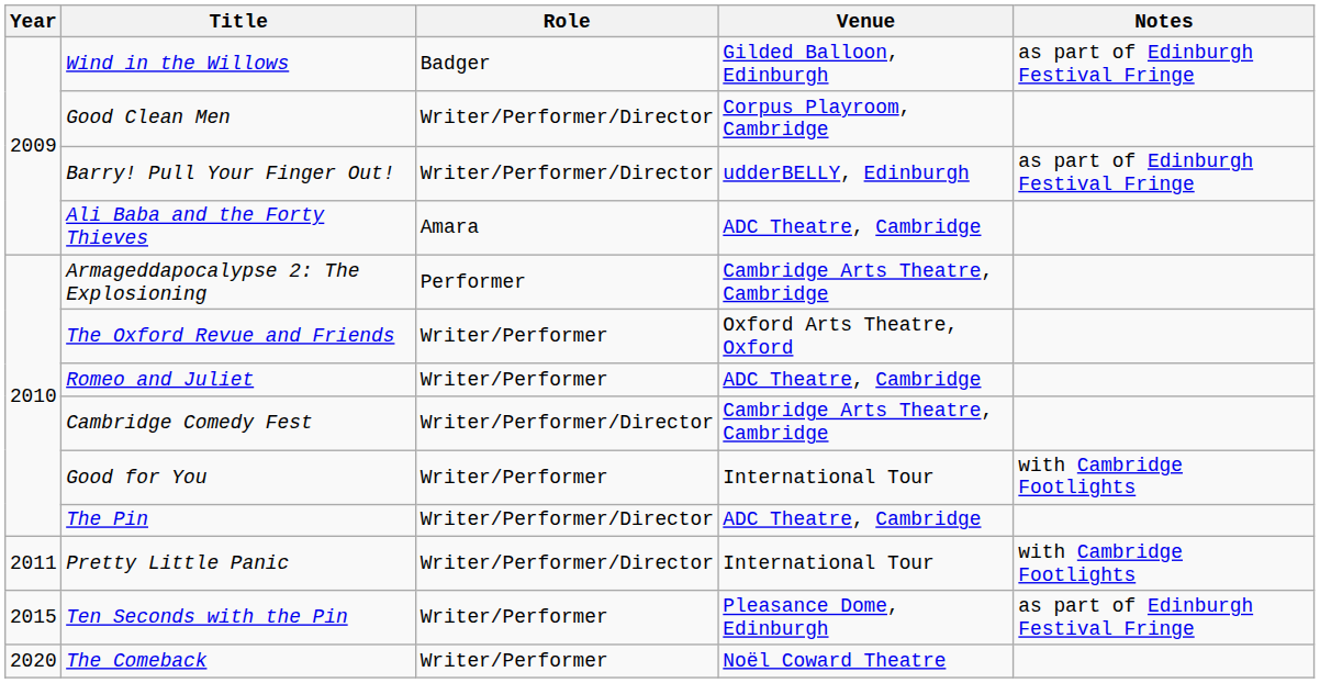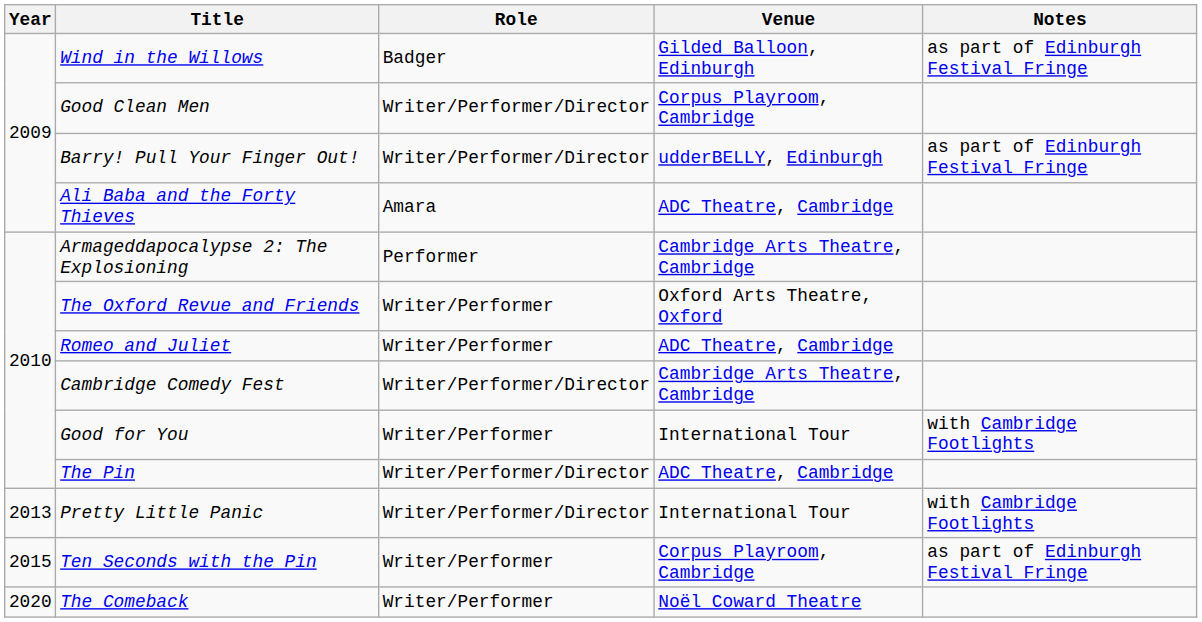 <table class="wikitable sortable">
 <tr>
 <th>Year</th>
 <th>Title</th>
 <th>Role</th>
 <th>Venue</th>
 <th>Notes</th>
 </tr>
 <tr>
 <td rowspan="4">2009</td>
 <td><em><a href='#'>Wind in the Willows</a></em></td>
 <td>Badger</td>
 <td><a href='#'>Gilded Balloon</a>, <a href='#'>Edinburgh</a></td>
 <td>as part of <a href='#'>Edinburgh Festival Fringe</a></td>
 </tr>
 <tr>
 <td><em>Good Clean Men</em></td>
 <td>Writer/Performer/Director</td>
 <td><a href='#'>Corpus Playroom</a>, <a href='#'>Cambridge</a></td>
 <td></td>
 </tr>
 <tr>
 <td><em>Barry! Pull Your Finger Out!</em></td>
 <td>Writer/Performer/Director</td>
 <td><a href='#'>udderBELLY</a>, <a href='#'>Edinburgh</a></td>
 <td>as part of <a href='#'>Edinburgh Festival Fringe</a></td>
 </tr>
 <tr>
 <td><em><a href='#'>Ali Baba and the Forty Thieves</a></em></td>
 <td>Amara</td>
 <td><a href='#'>ADC Theatre</a>, <a href='#'>Cambridge</a></td>
 <td></td>
 </tr>
 <tr>
 <td rowspan="6">2010</td>
 <td><em>Armageddapocalypse 2: The Explosioning</em></td>
 <td>Performer</td>
 <td><a href='#'>Cambridge Arts Theatre</a>, <a href='#'>Cambridge</a></td>
 <td></td>
 </tr>
 <tr>
 <td><em><a href='#'>The Oxford Revue and Friends</a></em></td>
 <td>Writer/Performer</td>
 <td>Oxford Arts Theatre, <a href='#'>Oxford</a></td>
 <td></td>
 </tr>
 <tr>
 <td><em><a href='#'>Romeo and Juliet</a></em></td>
 <td>Writer/Performer</td>
 <td><a href='#'>ADC Theatre</a>, <a href='#'>Cambridge</a></td>
 <td></td>
 </tr>
 <tr>
 <td><em>Cambridge Comedy Fest</em></td>
 <td>Writer/Performer/Director</td>
 <td><a href='#'>Cambridge Arts Theatre</a>, <a href='#'>Cambridge</a></td>
 <td></td>
 </tr>
 <tr>
 <td><em>Good for You</em></td>
 <td>Writer/Performer</td>
 <td>International Tour</td>
 <td>with <a href='#'>Cambridge Footlights</a></td>
 </tr>
 <tr>
 <td><em><a href='#'>The Pin</a></em></td>
 <td>Writer/Performer/Director</td>
 <td><a href='#'>ADC Theatre</a>, <a href='#'>Cambridge</a></td>
 <td></td>
 </tr>
 <tr>
-<td>2011</td>
+<td>2013</td>
 <td><em>Pretty Little Panic</em></td>
 <td>Writer/Performer/Director</td>
 <td>International Tour</td>
 <td>with <a href='#'>Cambridge Footlights</a></td>
 </tr>
 <tr>
 <td>2015</td>
 <td><em><a href='#'>Ten Seconds with the Pin</a></em></td>
 <td>Writer/Performer</td>
-<td><a href='#'>Pleasance Dome</a>, <a href='#'>Edinburgh</a></td>
+<td><a href='#'>Corpus Playroom</a>, <a href='#'>Cambridge</a></td>
 <td>as part of <a href='#'>Edinburgh Festival Fringe</a></td>
 </tr>
 <tr>
 <td>2020</td>
 <td><a href='#'><em>The Comeback</em></a></td>
 <td>Writer/Performer</td>
 <td><a href='#'>Noël Coward Theatre</a></td>
 <td></td>
 </tr>
 </table>
